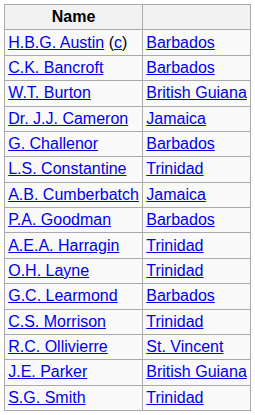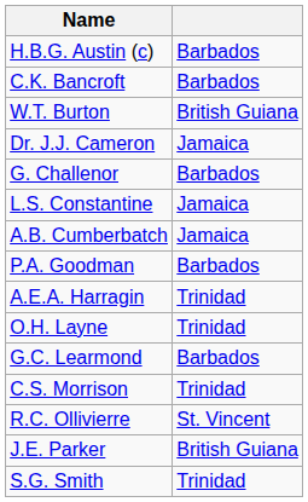 <table class="wikitable">
 <tr>
 <th>Name</th>
 <th></th>
 </tr>
 <tr>
 <td><a href='#'>H.B.G. Austin</a> (<a href='#'>c</a>)</td>
 <td><a href='#'>Barbados</a></td>
 </tr>
 <tr>
 <td><a href='#'>C.K. Bancroft</a></td>
 <td><a href='#'>Barbados</a></td>
 </tr>
 <tr>
 <td><a href='#'>W.T. Burton</a></td>
 <td><a href='#'>British Guiana</a></td>
 </tr>
 <tr>
 <td><a href='#'>Dr. J.J. Cameron</a></td>
 <td><a href='#'>Jamaica</a></td>
 </tr>
 <tr>
 <td><a href='#'>G. Challenor</a></td>
 <td><a href='#'>Barbados</a></td>
 </tr>
 <tr>
 <td><a href='#'>L.S. Constantine</a></td>
-<td><a href='#'>Trinidad</a></td>
+<td><a href='#'>Jamaica</a></td>
 </tr>
 <tr>
 <td><a href='#'>A.B. Cumberbatch</a></td>
 <td><a href='#'>Jamaica</a></td>
 </tr>
 <tr>
 <td><a href='#'>P.A. Goodman</a></td>
 <td><a href='#'>Barbados</a></td>
 </tr>
 <tr>
 <td><a href='#'>A.E.A. Harragin</a></td>
 <td><a href='#'>Trinidad</a></td>
 </tr>
 <tr>
 <td><a href='#'>O.H. Layne</a></td>
 <td><a href='#'>Trinidad</a></td>
 </tr>
 <tr>
 <td><a href='#'>G.C. Learmond</a></td>
 <td><a href='#'>Barbados</a></td>
 </tr>
 <tr>
 <td><a href='#'>C.S. Morrison</a></td>
 <td><a href='#'>Trinidad</a></td>
 </tr>
 <tr>
 <td><a href='#'>R.C. Ollivierre</a></td>
 <td><a href='#'>St. Vincent</a></td>
 </tr>
 <tr>
 <td><a href='#'>J.E. Parker</a></td>
 <td><a href='#'>British Guiana</a></td>
 </tr>
 <tr>
 <td><a href='#'>S.G. Smith</a></td>
 <td><a href='#'>Trinidad</a></td>
 </tr>
 <tr>
 </tr>
 </table>
